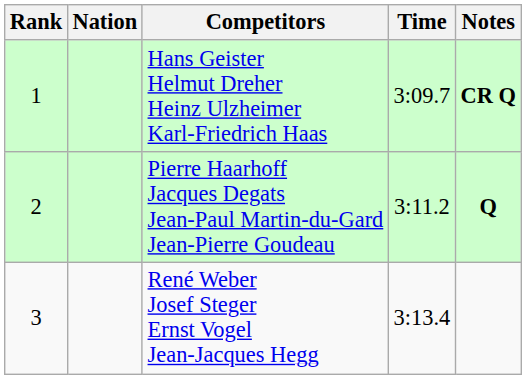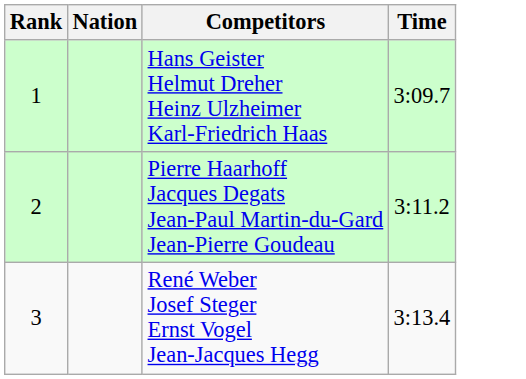 <table class="wikitable sortable" style="text-align:center">
 <tr>
 <th>Rank</th>
 <th>Nation</th>
 <th>Competitors</th>
 <th>Time</th>
-<th>Notes</th>
 </tr>
 <tr bgcolor=ccffcc>
 <td>1</td>
 <td align=left></td>
 <td align=left><a href='#'>Hans Geister</a><br><a href='#'>Helmut Dreher</a><br><a href='#'>Heinz Ulzheimer</a><br><a href='#'>Karl-Friedrich Haas</a></td>
 <td>3:09.7</td>
-<td><strong>CR Q</strong></td>
 </tr>
 <tr bgcolor=ccffcc>
 <td>2</td>
 <td align=left></td>
 <td align=left><a href='#'>Pierre Haarhoff</a><br><a href='#'>Jacques Degats</a><br><a href='#'>Jean-Paul Martin-du-Gard</a><br><a href='#'>Jean-Pierre Goudeau</a></td>
 <td>3:11.2</td>
-<td><strong>Q</strong></td>
 </tr>
 <tr>
 <td>3</td>
 <td align=left></td>
 <td align=left><a href='#'>René Weber</a><br><a href='#'>Josef Steger</a><br><a href='#'>Ernst Vogel</a><br><a href='#'>Jean-Jacques Hegg</a></td>
 <td>3:13.4</td>
-<td></td>
 </tr>
 </table>
